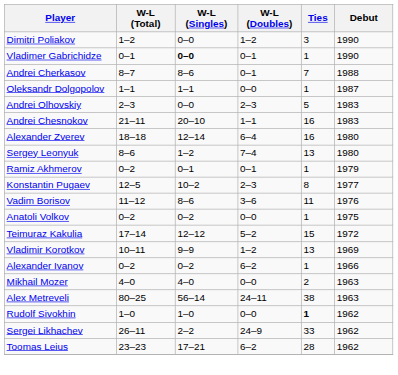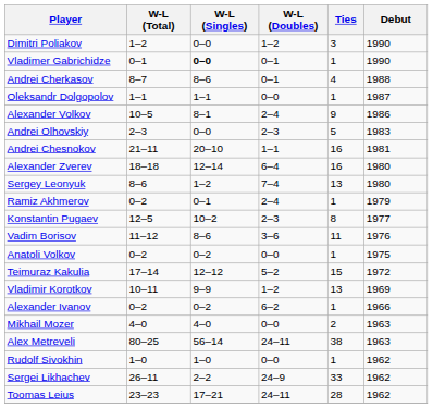 <table class="wikitable sortable" style=font-size:97%>
 <tr>
 <th width=200><a href='#'>Player</a></th>
 <th width=100>W-L<br>(Total)</th>
 <th width=100>W-L<br>(<a href='#'>Singles</a>)</th>
 <th width=100>W-L<br>(<a href='#'>Doubles</a>)</th>
 <th width=50><a href='#'>Ties</a></th>
 <th width=100>Debut</th>
 </tr>
 <tr>
 <td><a href='#'>Dimitri Poliakov</a></td>
 <td>1–2</td>
 <td>0–0</td>
 <td>1–2</td>
 <td>3</td>
 <td>1990</td>
 </tr>
 <tr>
 <td><a href='#'>Vladimer Gabrichidze</a></td>
 <td>0–1</td>
 <td><strong>0–0</strong></td>
 <td>0–1</td>
 <td>1</td>
 <td>1990</td>
 </tr>
 <tr>
 <td><a href='#'>Andrei Cherkasov</a></td>
 <td>8–7</td>
 <td>8–6</td>
 <td>0–1</td>
-<td>7</td>
+<td>4</td>
 <td>1988</td>
 </tr>
 <tr>
 <td><a href='#'>Oleksandr Dolgopolov</a></td>
 <td>1–1</td>
 <td>1–1</td>
 <td>0–0</td>
 <td>1</td>
 <td>1987</td>
+</tr>
+<tr>
+<td><a href='#'>Alexander Volkov</a></td>
+<td>10–5</td>
+<td>8–1</td>
+<td>2–4</td>
+<td>9</td>
+<td>1986</td>
 </tr>
 <tr>
 <td><a href='#'>Andrei Olhovskiy</a></td>
 <td>2–3</td>
 <td>0–0</td>
 <td>2–3</td>
 <td>5</td>
 <td>1983</td>
 </tr>
 <tr>
 <td><a href='#'>Andrei Chesnokov</a></td>
 <td>21–11</td>
 <td>20–10</td>
 <td>1–1</td>
 <td>16</td>
-<td>1983</td>
+<td>1981</td>
 </tr>
 <tr>
 <td><a href='#'>Alexander Zverev</a></td>
 <td>18–18</td>
 <td>12–14</td>
 <td>6–4</td>
 <td>16</td>
 <td>1980</td>
 </tr>
 <tr>
 <td><a href='#'>Sergey Leonyuk</a></td>
 <td>8–6</td>
 <td>1–2</td>
 <td>7–4</td>
 <td>13</td>
 <td>1980</td>
 </tr>
 <tr>
 <td><a href='#'>Ramiz Akhmerov</a></td>
 <td>0–2</td>
 <td>0–1</td>
-<td>0–1</td>
+<td>2–4</td>
 <td>1</td>
 <td>1979</td>
 </tr>
 <tr>
 <td><a href='#'>Konstantin Pugaev</a></td>
 <td>12–5</td>
 <td>10–2</td>
 <td>2–3</td>
 <td>8</td>
 <td>1977</td>
 </tr>
 <tr>
 <td><a href='#'>Vadim Borisov</a></td>
 <td>11–12</td>
 <td>8–6</td>
 <td>3–6</td>
 <td>11</td>
 <td>1976</td>
 </tr>
 <tr>
 <td><a href='#'>Anatoli Volkov</a></td>
 <td>0–2</td>
 <td>0–2</td>
 <td>0–0</td>
 <td>1</td>
 <td>1975</td>
 </tr>
 <tr>
 <td><a href='#'>Teimuraz Kakulia</a></td>
 <td>17–14</td>
 <td>12–12</td>
 <td>5–2</td>
 <td>15</td>
 <td>1972</td>
 </tr>
 <tr>
 <td><a href='#'>Vladimir Korotkov</a></td>
 <td>10–11</td>
 <td>9–9</td>
 <td>1–2</td>
 <td>13</td>
 <td>1969</td>
 </tr>
 <tr>
 <td><a href='#'>Alexander Ivanov</a></td>
 <td>0–2</td>
 <td>0–2</td>
 <td>6–2</td>
 <td>1</td>
 <td>1966</td>
 </tr>
 <tr>
 <td><a href='#'>Mikhail Mozer</a></td>
 <td>4–0</td>
 <td>4–0</td>
 <td>0–0</td>
 <td>2</td>
 <td>1963</td>
 </tr>
 <tr>
 <td><a href='#'>Alex Metreveli</a></td>
 <td>80–25</td>
 <td>56–14</td>
 <td>24–11</td>
 <td>38</td>
 <td>1963</td>
 </tr>
 <tr>
 <td><a href='#'>Rudolf Sivokhin</a></td>
 <td>1–0</td>
 <td>1–0</td>
 <td>0–0</td>
-<td><strong>1</strong></td>
+<td>1</td>
 <td>1962</td>
 </tr>
 <tr>
 <td><a href='#'>Sergei Likhachev</a></td>
 <td>26–11</td>
 <td>2–2</td>
 <td>24–9</td>
 <td>33</td>
 <td>1962</td>
 </tr>
 <tr>
 <td><a href='#'>Toomas Leius</a></td>
 <td>23–23</td>
 <td>17–21</td>
-<td>6–2</td>
+<td>24–11</td>
 <td>28</td>
 <td>1962</td>
 </tr>
 <tr>
 </tr>
 </table>
